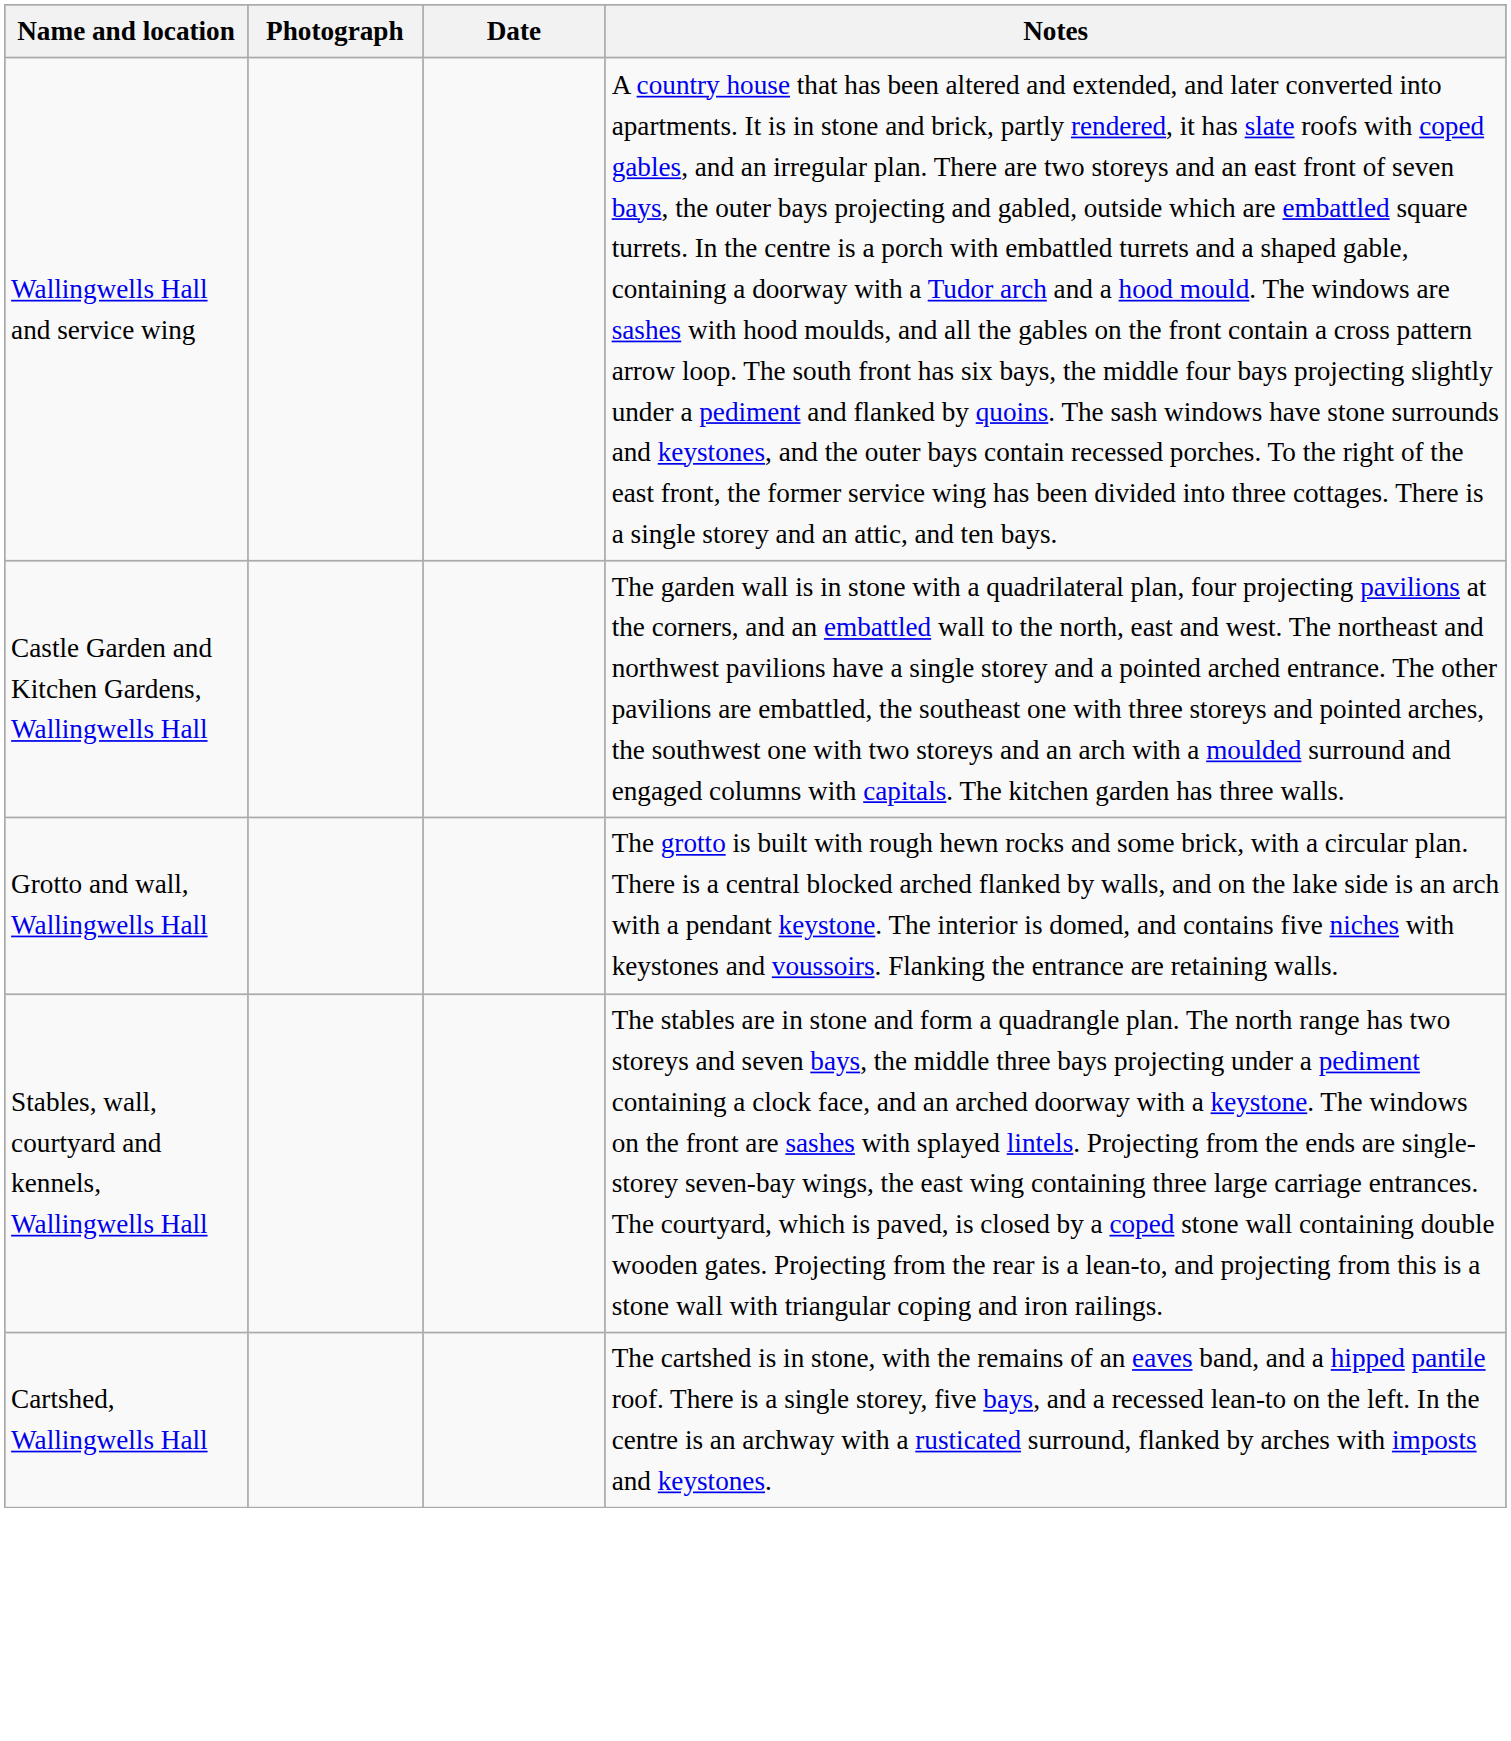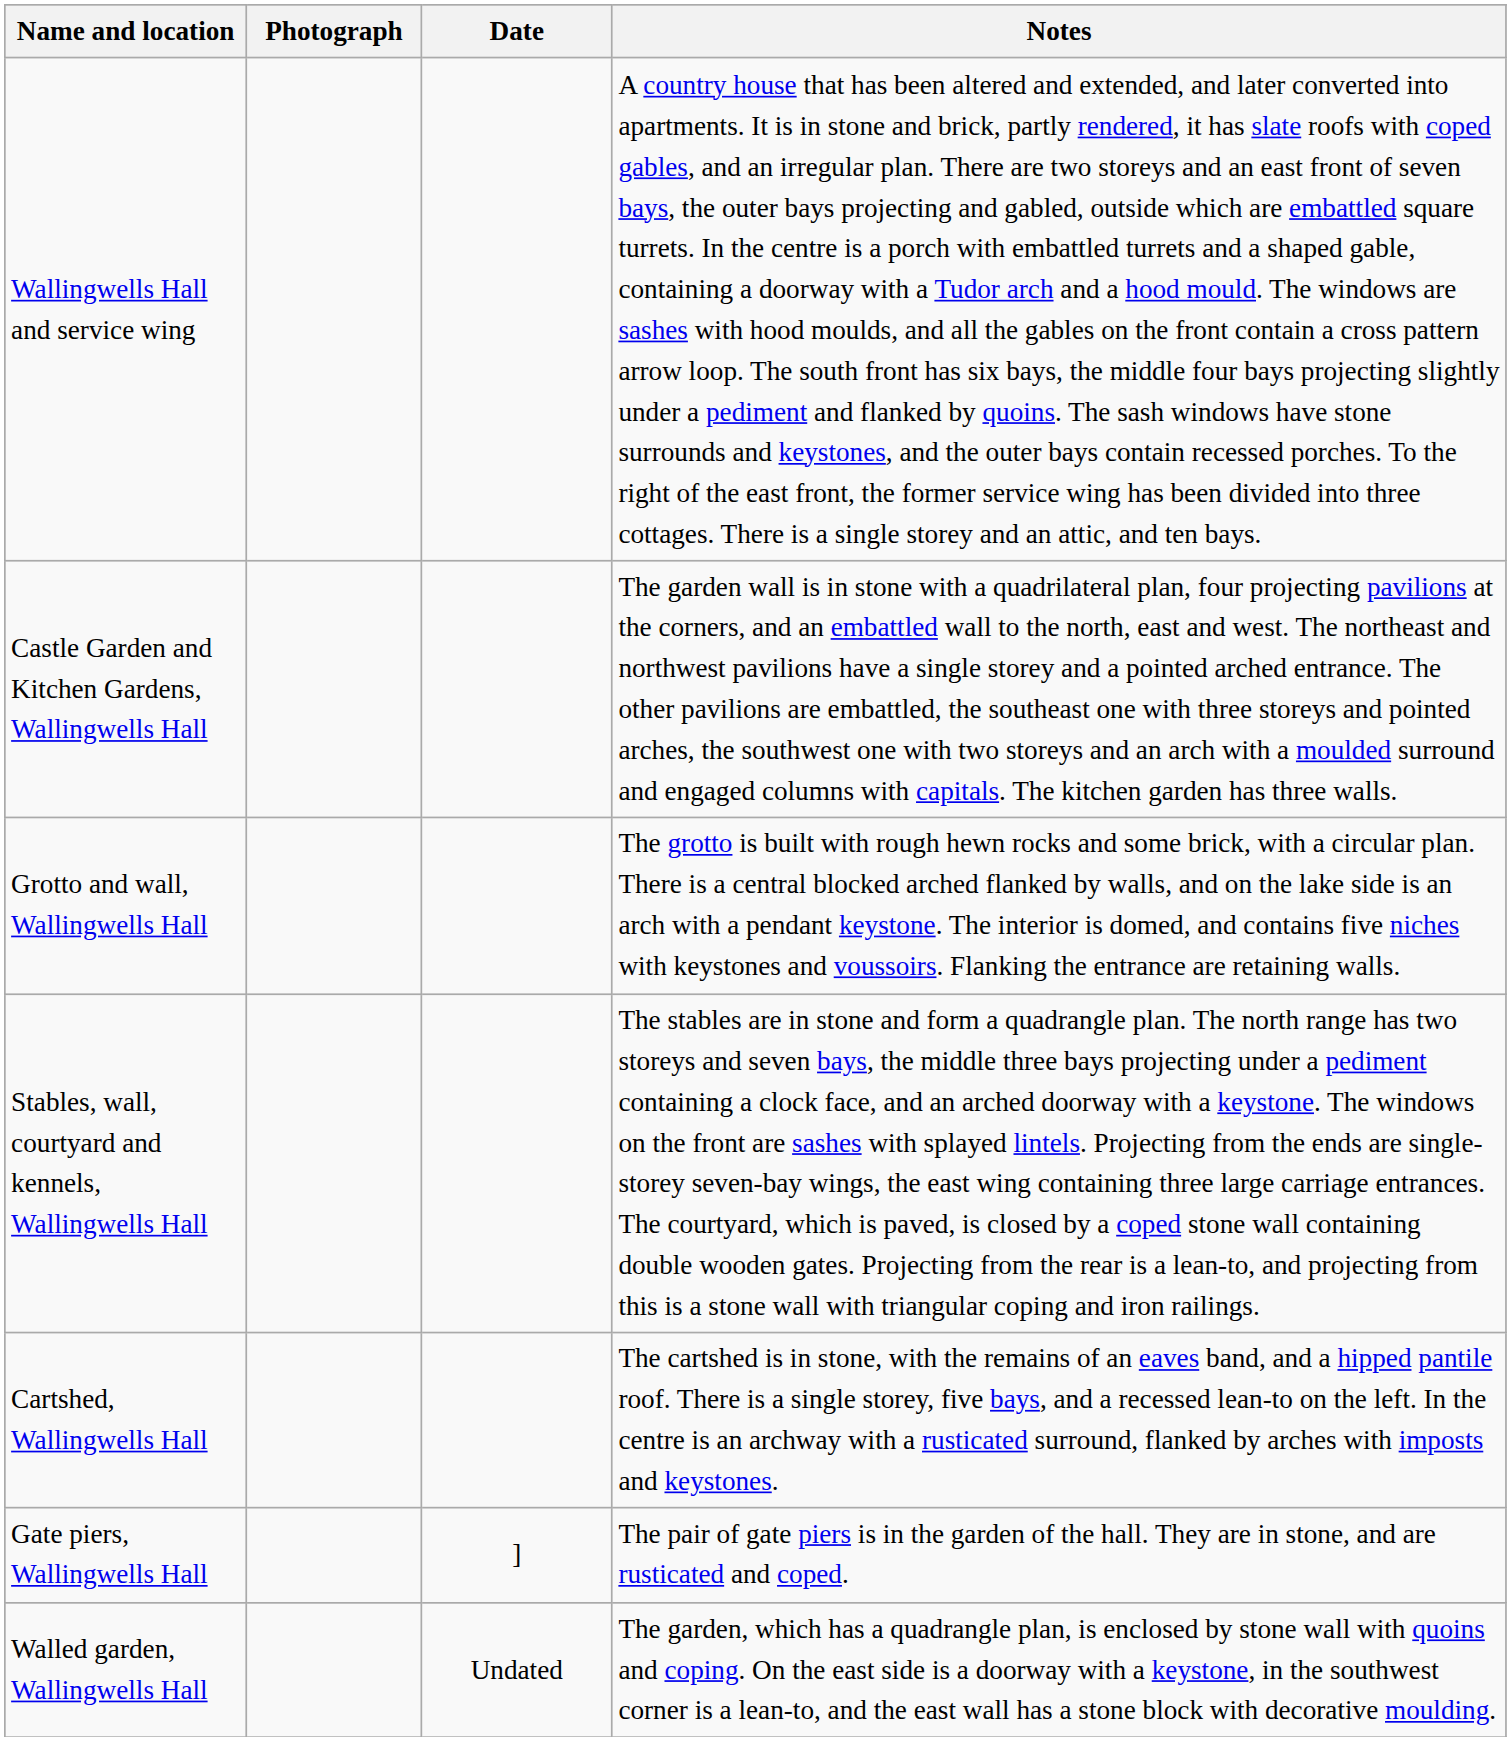 <table class="wikitable sortable plainrowheaders" style="width:100%; border:0px; text-align:left; line-height:150%">
 <tr>
 <th scope="col"  style="width:150px">Name and location</th>
 <th scope="col"  style="width:100px" class="unsortable">Photograph</th>
 <th scope="col"  style="width:120px">Date</th>
 <th scope="col"  style="width:650px" class="unsortable">Notes</th>
 </tr>
 <tr>
 <td><a href='#'>Wallingwells Hall</a> and service wing<br><small></small></td>
 <td></td>
 <td align="center"></td>
 <td>A <a href='#'>country house</a> that has been altered and extended, and later converted into apartments.  It is in stone and brick, partly <a href='#'>rendered</a>, it has <a href='#'>slate</a> roofs with <a href='#'>coped</a> <a href='#'>gables</a>, and an irregular plan.  There are two storeys and an east front of seven <a href='#'>bays</a>, the outer bays projecting and gabled, outside which are <a href='#'>embattled</a> square turrets. In the centre is a porch with embattled turrets and a shaped gable, containing a doorway with a <a href='#'>Tudor arch</a> and a <a href='#'>hood mould</a>.  The windows are <a href='#'>sashes</a> with hood moulds, and all the gables on the front contain a cross pattern arrow loop.  The south front has six bays, the middle four bays projecting slightly under a <a href='#'>pediment</a> and flanked by <a href='#'>quoins</a>.  The sash windows have stone surrounds and <a href='#'>keystones</a>, and the outer bays contain recessed porches.  To the right of the east front, the former service wing has been divided into three cottages.  There is a single storey and an attic, and ten bays.</td>
 </tr>
 <tr>
 <td>Castle Garden and Kitchen Gardens,<br><a href='#'>Wallingwells Hall</a><br><small></small></td>
 <td></td>
 <td align="center"></td>
 <td>The garden wall is in stone with a quadrilateral plan, four projecting <a href='#'>pavilions</a> at the corners, and an <a href='#'>embattled</a> wall to the north, east and west.  The northeast and northwest pavilions have a single storey and a pointed arched entrance.  The other pavilions are embattled, the southeast one with three storeys and pointed arches, the southwest one with two storeys and an arch with a <a href='#'>moulded</a> surround and engaged columns with <a href='#'>capitals</a>.  The kitchen garden has three walls.</td>
 </tr>
 <tr>
 <td>Grotto and wall, <a href='#'>Wallingwells Hall</a><br><small></small></td>
 <td></td>
 <td align="center"></td>
 <td>The <a href='#'>grotto</a> is built with rough hewn rocks and some brick, with a circular plan.  There is a central blocked arched flanked by walls, and on the lake side is an arch with a pendant <a href='#'>keystone</a>.  The interior is domed, and contains five <a href='#'>niches</a> with keystones and <a href='#'>voussoirs</a>.  Flanking the entrance are retaining walls.</td>
 </tr>
 <tr>
 <td>Stables, wall, courtyard and kennels,<br><a href='#'>Wallingwells Hall</a><br><small></small></td>
 <td></td>
 <td align="center"></td>
 <td>The stables are in stone and form a quadrangle plan.  The north range has two storeys and seven <a href='#'>bays</a>, the middle three bays projecting under a <a href='#'>pediment</a> containing a clock face, and an arched doorway with a <a href='#'>keystone</a>.  The windows on the front are <a href='#'>sashes</a> with splayed <a href='#'>lintels</a>.  Projecting from the ends are single-storey seven-bay wings, the east wing containing three large carriage entrances.  The courtyard, which is paved, is closed by a <a href='#'>coped</a> stone wall containing double wooden gates.  Projecting from the rear is a lean-to, and projecting from this is a stone wall with triangular coping and iron railings.</td>
 </tr>
 <tr>
 <td>Cartshed, <a href='#'>Wallingwells Hall</a><br><small></small></td>
 <td></td>
 <td align="center"></td>
 <td>The cartshed is in stone, with the remains of an <a href='#'>eaves</a> band, and a <a href='#'>hipped</a> <a href='#'>pantile</a> roof.  There is a single storey, five <a href='#'>bays</a>, and a recessed lean-to on the left.  In the centre is an archway with a <a href='#'>rusticated</a> surround, flanked by arches with <a href='#'>imposts</a> and <a href='#'>keystones</a>.</td>
 </tr>
 <tr>
+<td>Gate piers, <a href='#'>Wallingwells Hall</a><br><small></small></td>
+<td></td>
+<td align="center">]</td>
+<td>The pair of gate <a href='#'>piers</a> is in the garden of the hall.  They are in stone, and are <a href='#'>rusticated</a> and <a href='#'>coped</a>.</td>
+</tr>
+<tr>
+<td>Walled garden, <a href='#'>Wallingwells Hall</a><br><small></small></td>
+<td></td>
+<td align="center">Undated</td>
+<td>The garden, which has a quadrangle plan, is enclosed by stone wall with <a href='#'>quoins</a> and <a href='#'>coping</a>.  On the east side is a doorway with a <a href='#'>keystone</a>, in the southwest corner is a lean-to, and the east wall has a stone block with decorative <a href='#'>moulding</a>.</td>
+</tr>
+<tr>
 </tr>
 </table>
